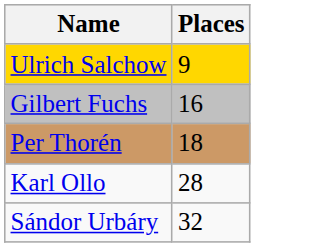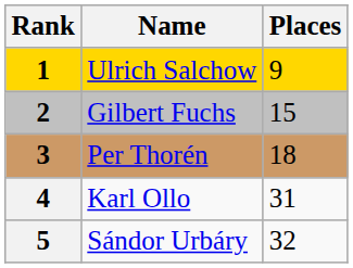 <table class="wikitable">
 <tr>
+<th>Rank</th>
 <th>Name</th>
 <th>Places</th>
 </tr>
 <tr bgcolor="gold">
+<td align="center"><strong>1</strong></td>
 <td> <a href='#'>Ulrich Salchow</a></td>
 <td>9</td>
 </tr>
 <tr bgcolor="silver">
+<td align="center"><strong>2</strong></td>
 <td> <a href='#'>Gilbert Fuchs</a></td>
-<td>16</td>
+<td>15</td>
 </tr>
 <tr bgcolor="cc9966">
+<td align="center"><strong>3</strong></td>
 <td> <a href='#'>Per Thorén</a></td>
 <td>18</td>
 </tr>
 <tr>
+<th>4</th>
 <td> <a href='#'>Karl Ollo</a></td>
-<td>28</td>
+<td>31</td>
 </tr>
 <tr>
+<th>5</th>
 <td> <a href='#'>Sándor Urbáry</a></td>
 <td>32</td>
 </tr>
 </table>
